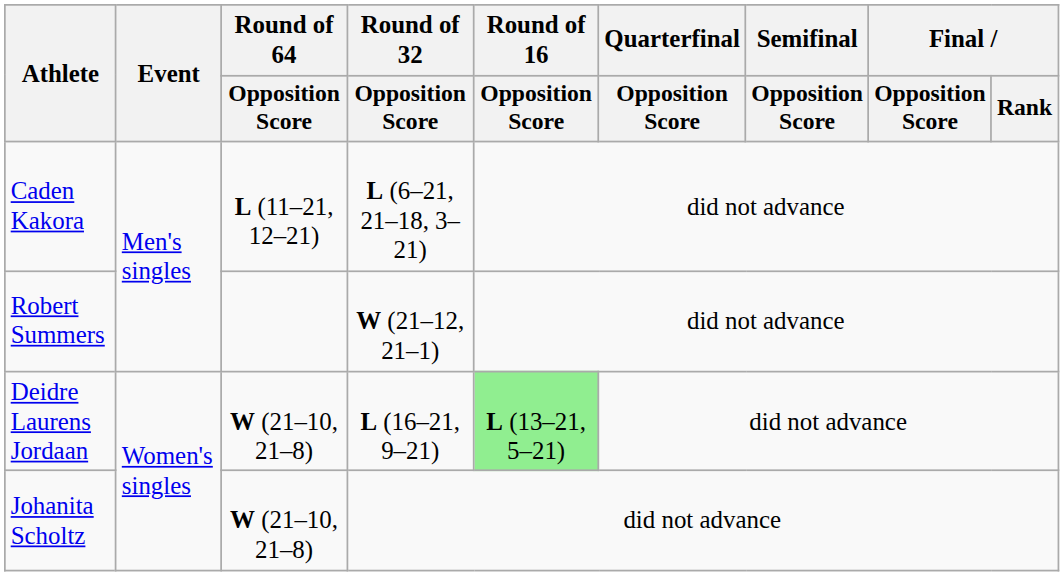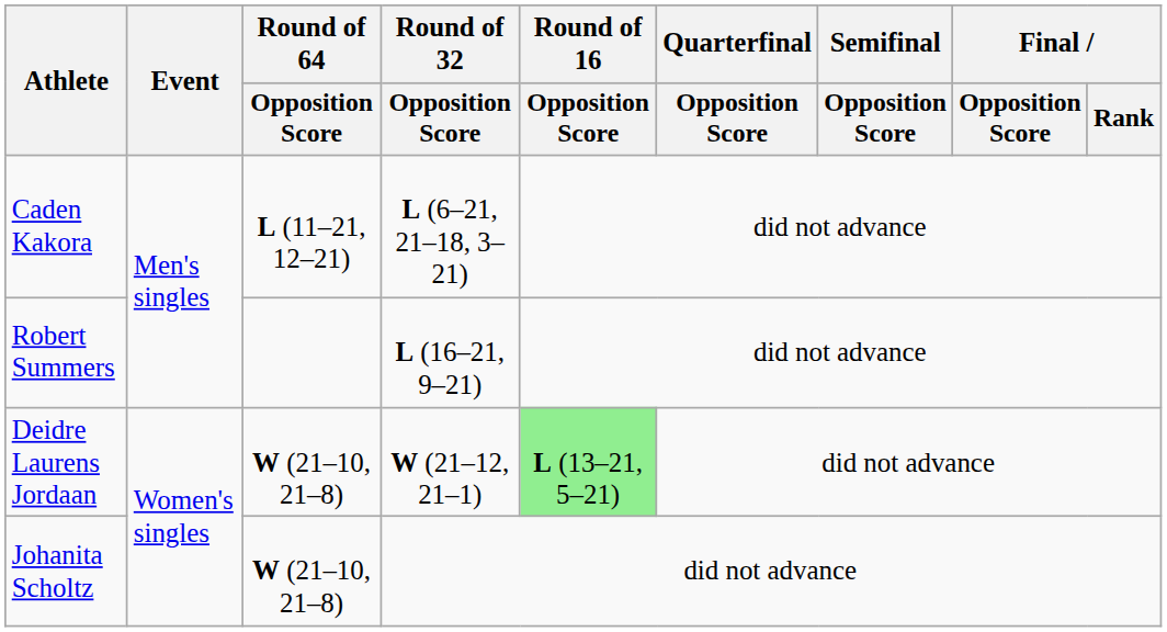 <table class=wikitable style="font-size:90%">
 <tr>
 <th rowspan=2>Athlete</th>
 <th rowspan=2>Event</th>
 <th>Round of 64</th>
 <th>Round of 32</th>
 <th>Round of 16</th>
 <th>Quarterfinal</th>
 <th>Semifinal</th>
 <th colspan=2>Final / </th>
 </tr>
 <tr style="font-size:95%">
 <th>Opposition<br>Score</th>
 <th>Opposition<br>Score</th>
 <th>Opposition<br>Score</th>
 <th>Opposition<br>Score</th>
 <th>Opposition<br>Score</th>
 <th>Opposition<br>Score</th>
 <th>Rank</th>
 </tr>
 <tr align=center>
 <td align=left><a href='#'>Caden Kakora</a></td>
 <td align=left rowspan=2><a href='#'>Men's singles</a></td>
 <td><br><strong>L</strong> (11–21, 12–21)</td>
 <td><br><strong>L</strong> (6–21, 21–18, 3–21)</td>
 <td colspan="5">did not advance</td>
 </tr>
 <tr align=center>
 <td align=left><a href='#'>Robert Summers</a></td>
 <td></td>
-<td><br><strong>W</strong> (21–12, 21–1)</td>
+<td><br><strong>L</strong> (16–21, 9–21)</td>
 <td colspan="5">did not advance</td>
 </tr>
 <tr align=center>
 <td align=left><a href='#'>Deidre Laurens Jordaan</a></td>
 <td align=left rowspan=2><a href='#'>Women's singles</a></td>
 <td><br><strong>W</strong> (21–10, 21–8)</td>
-<td><br><strong>L</strong> (16–21, 9–21)</td>
+<td><br><strong>W</strong> (21–12, 21–1)</td>
 <td style="background: lightgreen;"><br><strong>L</strong> (13–21, 5–21)</td>
 <td colspan="4">did not advance</td>
 </tr>
 <tr align=center>
 <td align=left><a href='#'>Johanita Scholtz</a></td>
 <td><br><strong>W</strong> (21–10, 21–8)</td>
 <td colspan="6">did not advance</td>
 </tr>
 </table>
